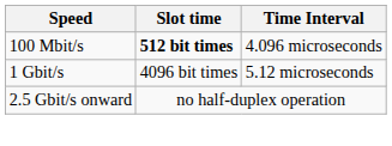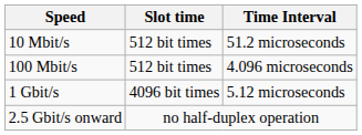 <table class="wikitable">
 <tr>
 <th>Speed</th>
 <th>Slot time</th>
 <th>Time Interval</th>
 </tr>
 <tr>
+<td>10 Mbit/s</td>
+<td>512 bit times</td>
+<td>51.2 microseconds</td>
+</tr>
+<tr>
 <td>100 Mbit/s</td>
-<td><strong>512 bit times</strong></td>
+<td>512 bit times</td>
 <td>4.096 microseconds</td>
 </tr>
 <tr>
 <td>1 Gbit/s</td>
 <td>4096 bit times</td>
 <td>5.12 microseconds</td>
 </tr>
 <tr>
 <td>2.5 Gbit/s onward</td>
 <td colspan=2 style="text-align: center">no half-duplex operation</td>
 </tr>
 </table>
